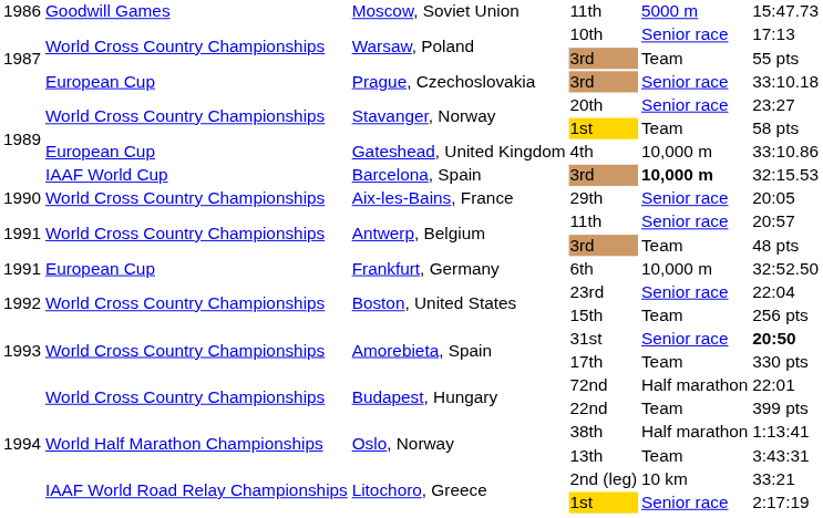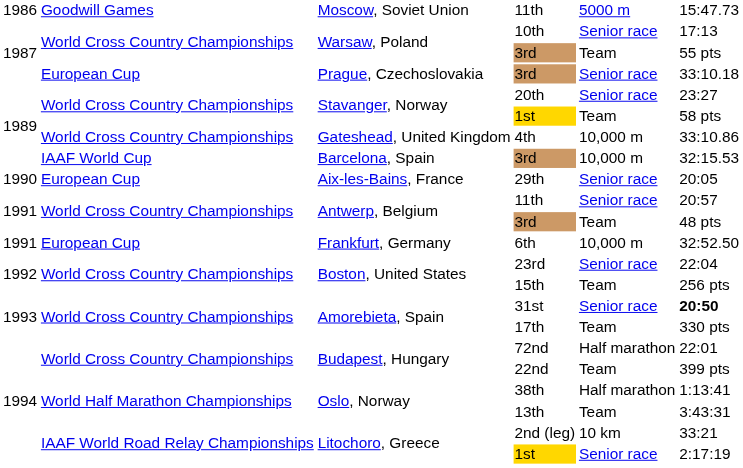 <table>
 <tr>
 <td>1986</td>
 <td><a href='#'>Goodwill Games</a></td>
 <td><a href='#'>Moscow</a>, Soviet Union</td>
 <td>11th</td>
 <td><a href='#'>5000 m</a></td>
 <td>15:47.73</td>
 </tr>
 <tr>
 <td rowspan=3>1987</td>
 <td rowspan=2><a href='#'>World Cross Country Championships</a></td>
 <td rowspan=2><a href='#'>Warsaw</a>, Poland</td>
 <td>10th</td>
 <td><a href='#'>Senior race</a></td>
 <td>17:13</td>
 </tr>
 <tr>
 <td bgcolor=cc9966>3rd</td>
 <td>Team</td>
 <td>55 pts</td>
 </tr>
 <tr>
 <td><a href='#'>European Cup</a></td>
 <td><a href='#'>Prague</a>, Czechoslovakia</td>
 <td bgcolor=cc9966>3rd</td>
 <td><a href='#'>Senior race</a></td>
 <td>33:10.18</td>
 </tr>
 <tr>
 <td rowspan=4>1989</td>
 <td rowspan=2><a href='#'>World Cross Country Championships</a></td>
 <td rowspan=2><a href='#'>Stavanger</a>, Norway</td>
 <td>20th</td>
 <td><a href='#'>Senior race</a></td>
 <td>23:27</td>
 </tr>
 <tr>
 <td bgcolor=gold>1st</td>
 <td>Team</td>
 <td>58 pts</td>
 </tr>
 <tr>
-<td><a href='#'>European Cup</a></td>
+<td><a href='#'>World Cross Country Championships</a></td>
 <td><a href='#'>Gateshead</a>, United Kingdom</td>
 <td>4th</td>
 <td>10,000 m</td>
 <td>33:10.86</td>
 </tr>
 <tr>
 <td><a href='#'>IAAF World Cup</a></td>
 <td><a href='#'>Barcelona</a>, Spain</td>
 <td bgcolor=cc9966>3rd</td>
-<td><strong>10,000 m</strong></td>
+<td>10,000 m</td>
 <td>32:15.53</td>
 </tr>
 <tr>
 <td>1990</td>
-<td><a href='#'>World Cross Country Championships</a></td>
+<td><a href='#'>European Cup</a></td>
 <td><a href='#'>Aix-les-Bains</a>, France</td>
 <td>29th</td>
 <td><a href='#'>Senior race</a></td>
 <td>20:05</td>
 </tr>
 <tr>
 <td rowspan=2>1991</td>
 <td rowspan=2><a href='#'>World Cross Country Championships</a></td>
 <td rowspan=2><a href='#'>Antwerp</a>, Belgium</td>
 <td>11th</td>
 <td><a href='#'>Senior race</a></td>
 <td>20:57</td>
 </tr>
 <tr>
 <td bgcolor=cc9966>3rd</td>
 <td>Team</td>
 <td>48 pts</td>
 </tr>
 <tr>
 <td>1991</td>
 <td><a href='#'>European Cup</a></td>
 <td><a href='#'>Frankfurt</a>, Germany</td>
 <td>6th</td>
 <td>10,000 m</td>
 <td>32:52.50</td>
 </tr>
 <tr>
 <td rowspan=2>1992</td>
 <td rowspan=2><a href='#'>World Cross Country Championships</a></td>
 <td rowspan=2><a href='#'>Boston</a>, United States</td>
 <td>23rd</td>
 <td><a href='#'>Senior race</a></td>
 <td>22:04</td>
 </tr>
 <tr>
 <td>15th</td>
 <td>Team</td>
 <td>256 pts</td>
 </tr>
 <tr>
 <td rowspan=2>1993</td>
 <td rowspan=2><a href='#'>World Cross Country Championships</a></td>
 <td rowspan=2><a href='#'>Amorebieta</a>, Spain</td>
 <td>31st</td>
 <td><a href='#'>Senior race</a></td>
 <td><strong>20:50</strong></td>
 </tr>
 <tr>
 <td>17th</td>
 <td>Team</td>
 <td>330 pts</td>
 </tr>
 <tr>
 <td rowspan=6>1994</td>
 <td rowspan=2><a href='#'>World Cross Country Championships</a></td>
 <td rowspan=2><a href='#'>Budapest</a>, Hungary</td>
 <td>72nd</td>
 <td>Half marathon</td>
 <td>22:01</td>
 </tr>
 <tr>
 <td>22nd</td>
 <td>Team</td>
 <td>399 pts</td>
 </tr>
 <tr>
 <td rowspan=2><a href='#'>World Half Marathon Championships</a></td>
 <td rowspan=2><a href='#'>Oslo</a>, Norway</td>
 <td>38th</td>
 <td>Half marathon</td>
 <td>1:13:41</td>
 </tr>
 <tr>
 <td>13th</td>
 <td>Team</td>
 <td>3:43:31</td>
 </tr>
 <tr>
 <td rowspan=2><a href='#'>IAAF World Road Relay Championships</a></td>
 <td rowspan=2><a href='#'>Litochoro</a>, Greece</td>
 <td>2nd (leg)</td>
 <td>10 km</td>
 <td>33:21</td>
 </tr>
 <tr>
 <td bgcolor=gold>1st</td>
 <td><a href='#'>Senior race</a></td>
 <td>2:17:19</td>
 </tr>
 </table>
